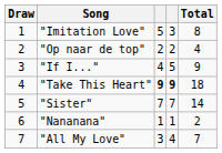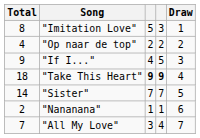 <table class="wikitable plainrowheaders" style="margin: 1em auto 1em auto; text-align:center;">
 <tr>
-<th>Draw</th>
+<th>Total</th>
 <th>Song</th>
 <th></th>
 <th></th>
-<th>Total</th>
+<th>Draw</th>
 </tr>
 <tr>
-<td>1</td>
+<td>8</td>
 <td align="left">"Imitation Love"</td>
 <td>5</td>
 <td>3</td>
-<td>8</td>
+<td>1</td>
+</tr>
+<tr>
+<td>4</td>
+<td align="left">"Op naar de top"</td>
+<td>2</td>
+<td>2</td>
+<td>2</td>
+</tr>
+<tr>
+<td>9</td>
+<td align="left">"If I..."</td>
+<td>4</td>
+<td>5</td>
+<td>3</td>
+</tr>
+<tr>
+<td>18</td>
+<td align="left">"Take This Heart"</td>
+<td><strong>9</strong></td>
+<td><strong>9</strong></td>
+<td>4</td>
+</tr>
+<tr>
+<td>14</td>
+<td align="left">"Sister"</td>
+<td>7</td>
+<td>7</td>
+<td>5</td>
 </tr>
 <tr>
 <td>2</td>
-<td align="left">"Op naar de top"</td>
-<td>2</td>
-<td>2</td>
-<td>4</td>
-</tr>
-<tr>
-<td>3</td>
-<td align="left">"If I..."</td>
-<td>4</td>
-<td>5</td>
-<td>9</td>
-</tr>
-<tr>
-<td>4</td>
-<td align="left">"Take This Heart"</td>
-<td><strong>9</strong></td>
-<td><strong>9</strong></td>
-<td>18</td>
-</tr>
-<tr>
-<td>5</td>
-<td align="left">"Sister"</td>
-<td>7</td>
-<td>7</td>
-<td>14</td>
-</tr>
-<tr>
-<td>6</td>
 <td align="left">"Nananana"</td>
 <td>1</td>
 <td>1</td>
-<td>2</td>
+<td>6</td>
 </tr>
 <tr>
 <td>7</td>
 <td align="left">"All My Love"</td>
 <td>3</td>
 <td>4</td>
 <td>7</td>
 </tr>
 </table>
